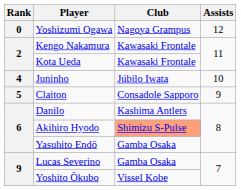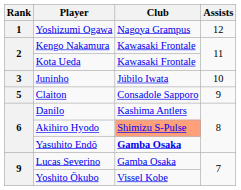 <table class="wikitable">
 <tr>
 <th>Rank</th>
 <th>Player</th>
 <th>Club</th>
 <th>Assists</th>
 </tr>
 <tr>
-<th>0</th>
+<th>1</th>
 <td> <a href='#'>Yoshizumi Ogawa</a></td>
 <td><a href='#'>Nagoya Grampus</a></td>
 <td align=center>12</td>
 </tr>
 <tr>
 <th rowspan=2>2</th>
 <td> <a href='#'>Kengo Nakamura</a></td>
 <td><a href='#'>Kawasaki Frontale</a></td>
 <td rowspan=2 align=center>11</td>
 </tr>
 <tr>
 <td> <a href='#'>Kota Ueda</a></td>
 <td><a href='#'>Kawasaki Frontale</a></td>
 </tr>
 <tr>
-<th>4</th>
+<th>3</th>
 <td> <a href='#'>Juninho</a></td>
 <td><a href='#'>Júbilo Iwata</a></td>
 <td align=center>10</td>
 </tr>
 <tr>
 <th>5</th>
 <td> <a href='#'>Claiton</a></td>
 <td><a href='#'>Consadole Sapporo</a></td>
 <td align=center>9</td>
 </tr>
 <tr>
 <th rowspan=3>6</th>
 <td> <a href='#'>Danilo</a></td>
 <td><a href='#'>Kashima Antlers</a></td>
 <td rowspan=3 align=center>8</td>
 </tr>
 <tr>
 <td> <a href='#'>Akihiro Hyodo</a></td>
 <td style="background: lightsalmon;"><a href='#'>Shimizu S-Pulse</a></td>
 </tr>
 <tr>
 <td> <a href='#'>Yasuhito Endō</a></td>
-<td><a href='#'>Gamba Osaka</a></td>
+<td><strong><a href='#'>Gamba Osaka</a></strong></td>
 </tr>
 <tr>
 <th rowspan=2>9</th>
 <td> <a href='#'>Lucas Severino</a></td>
 <td><a href='#'>Gamba Osaka</a></td>
 <td rowspan=2 align=center>7</td>
 </tr>
 <tr>
 <td> <a href='#'>Yoshito Ōkubo</a></td>
 <td><a href='#'>Vissel Kobe</a></td>
 </tr>
 </table>
